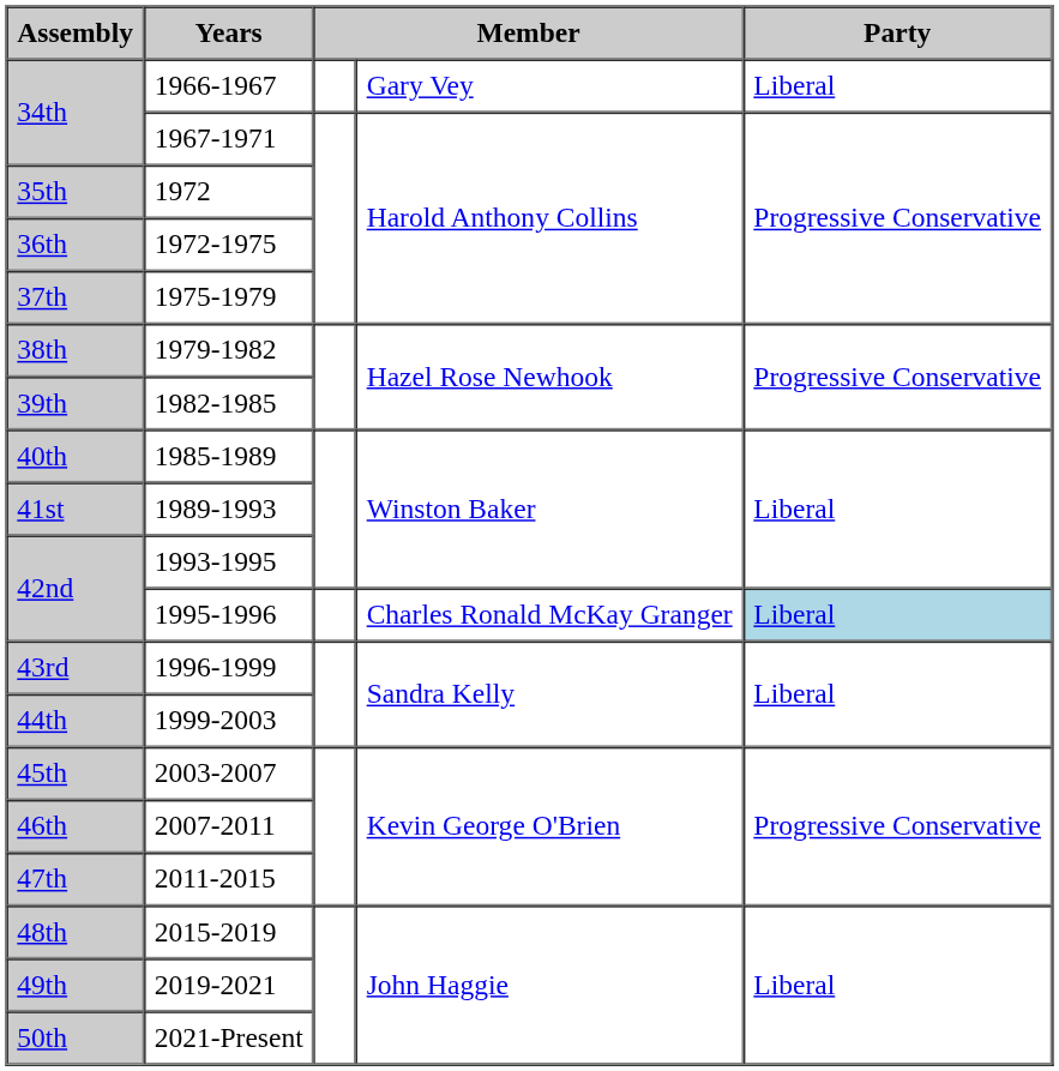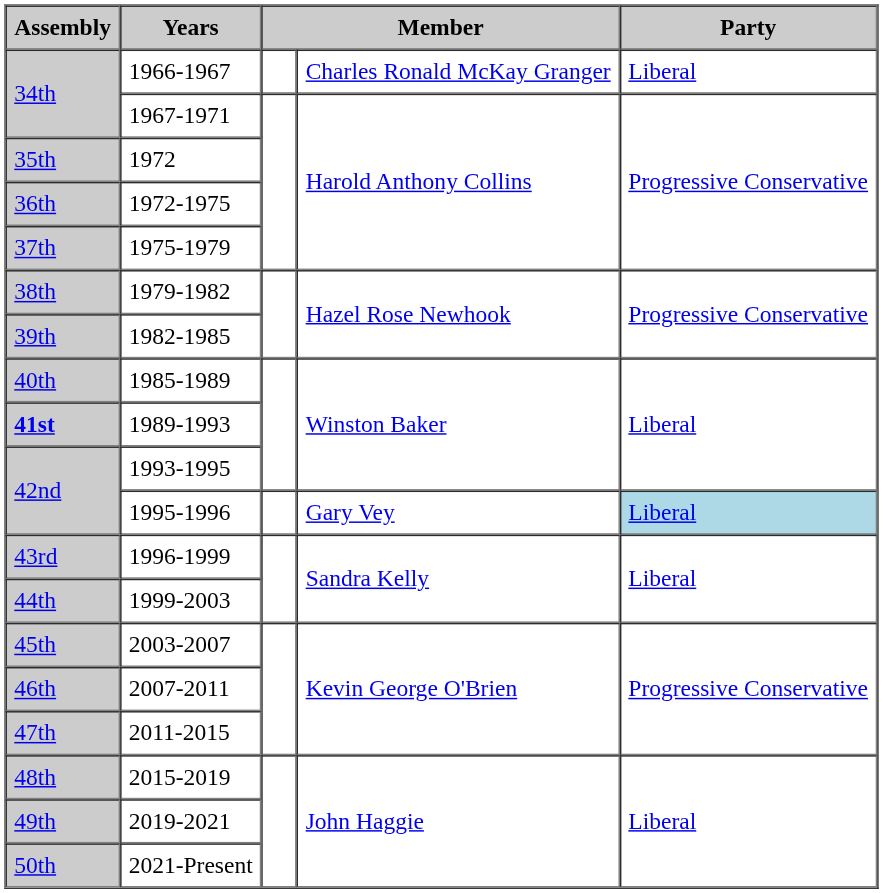 <table border=1 cellpadding=5 cellspacing=0>
 <tr bgcolor="CCCCCC">
 <th>Assembly</th>
 <th>Years</th>
 <th colspan="2">Member</th>
 <th>Party</th>
 </tr>
 <tr>
 <td rowspan="2" bgcolor="CCCCCC"><a href='#'>34th</a></td>
 <td>1966-1967</td>
 <td>   </td>
-<td><a href='#'>Gary Vey</a></td>
+<td><a href='#'>Charles Ronald McKay Granger</a></td>
 <td><a href='#'>Liberal</a></td>
 </tr>
 <tr>
 <td>1967-1971</td>
 <td rowspan="4" ></td>
 <td rowspan="4"><a href='#'>Harold Anthony Collins</a></td>
 <td rowspan="4"><a href='#'>Progressive Conservative</a></td>
 </tr>
 <tr>
 <td bgcolor="CCCCCC"><a href='#'>35th</a></td>
 <td>1972</td>
 </tr>
 <tr>
 <td bgcolor="CCCCCC"><a href='#'>36th</a></td>
 <td>1972-1975</td>
 </tr>
 <tr>
 <td bgcolor="CCCCCC"><a href='#'>37th</a></td>
 <td>1975-1979</td>
 </tr>
 <tr>
 <td bgcolor="CCCCCC"><a href='#'>38th</a></td>
 <td>1979-1982</td>
 <td rowspan="2" ></td>
 <td rowspan="2"><a href='#'>Hazel Rose Newhook</a></td>
 <td rowspan="2"><a href='#'>Progressive Conservative</a></td>
 </tr>
 <tr>
 <td bgcolor="CCCCCC"><a href='#'>39th</a></td>
 <td>1982-1985</td>
 </tr>
 <tr>
 <td bgcolor="CCCCCC"><a href='#'>40th</a></td>
 <td>1985-1989</td>
 <td rowspan="3" ></td>
 <td rowspan="3"><a href='#'>Winston Baker</a></td>
 <td rowspan="3"><a href='#'>Liberal</a></td>
 </tr>
 <tr>
-<td bgcolor="CCCCCC"><a href='#'>41st</a></td>
+<td bgcolor="CCCCCC"><strong><a href='#'>41st</a></strong></td>
 <td>1989-1993</td>
 </tr>
 <tr>
 <td rowspan="2" bgcolor="CCCCCC"><a href='#'>42nd</a></td>
 <td>1993-1995</td>
 </tr>
 <tr>
 <td>1995-1996</td>
 <td></td>
-<td><a href='#'>Charles Ronald McKay Granger</a></td>
+<td><a href='#'>Gary Vey</a></td>
 <td style="background: lightblue;"><a href='#'>Liberal</a></td>
 </tr>
 <tr>
 <td bgcolor="CCCCCC"><a href='#'>43rd</a></td>
 <td>1996-1999</td>
 <td rowspan="2" ></td>
 <td rowspan="2"><a href='#'>Sandra Kelly</a></td>
 <td rowspan="2"><a href='#'>Liberal</a></td>
 </tr>
 <tr>
 <td bgcolor="CCCCCC"><a href='#'>44th</a></td>
 <td>1999-2003</td>
 </tr>
 <tr>
 <td bgcolor="CCCCCC"><a href='#'>45th</a></td>
 <td>2003-2007</td>
 <td rowspan="3" ></td>
 <td rowspan="3"><a href='#'>Kevin George O'Brien</a></td>
 <td rowspan="3"><a href='#'>Progressive Conservative</a></td>
 </tr>
 <tr>
 <td bgcolor="CCCCCC"><a href='#'>46th</a></td>
 <td>2007-2011</td>
 </tr>
 <tr>
 <td bgcolor="CCCCCC"><a href='#'>47th</a></td>
 <td>2011-2015</td>
 </tr>
 <tr>
 <td bgcolor="CCCCCC"><a href='#'>48th</a></td>
 <td>2015-2019</td>
 <td rowspan="3" ></td>
 <td rowspan="3"><a href='#'>John Haggie</a></td>
 <td rowspan="3"><a href='#'>Liberal</a></td>
 </tr>
 <tr>
 <td bgcolor="CCCCCC"><a href='#'>49th</a></td>
 <td>2019-2021</td>
 </tr>
 <tr>
 <td bgcolor="CCCCCC"><a href='#'>50th</a></td>
 <td>2021-Present</td>
 </tr>
 </table>
